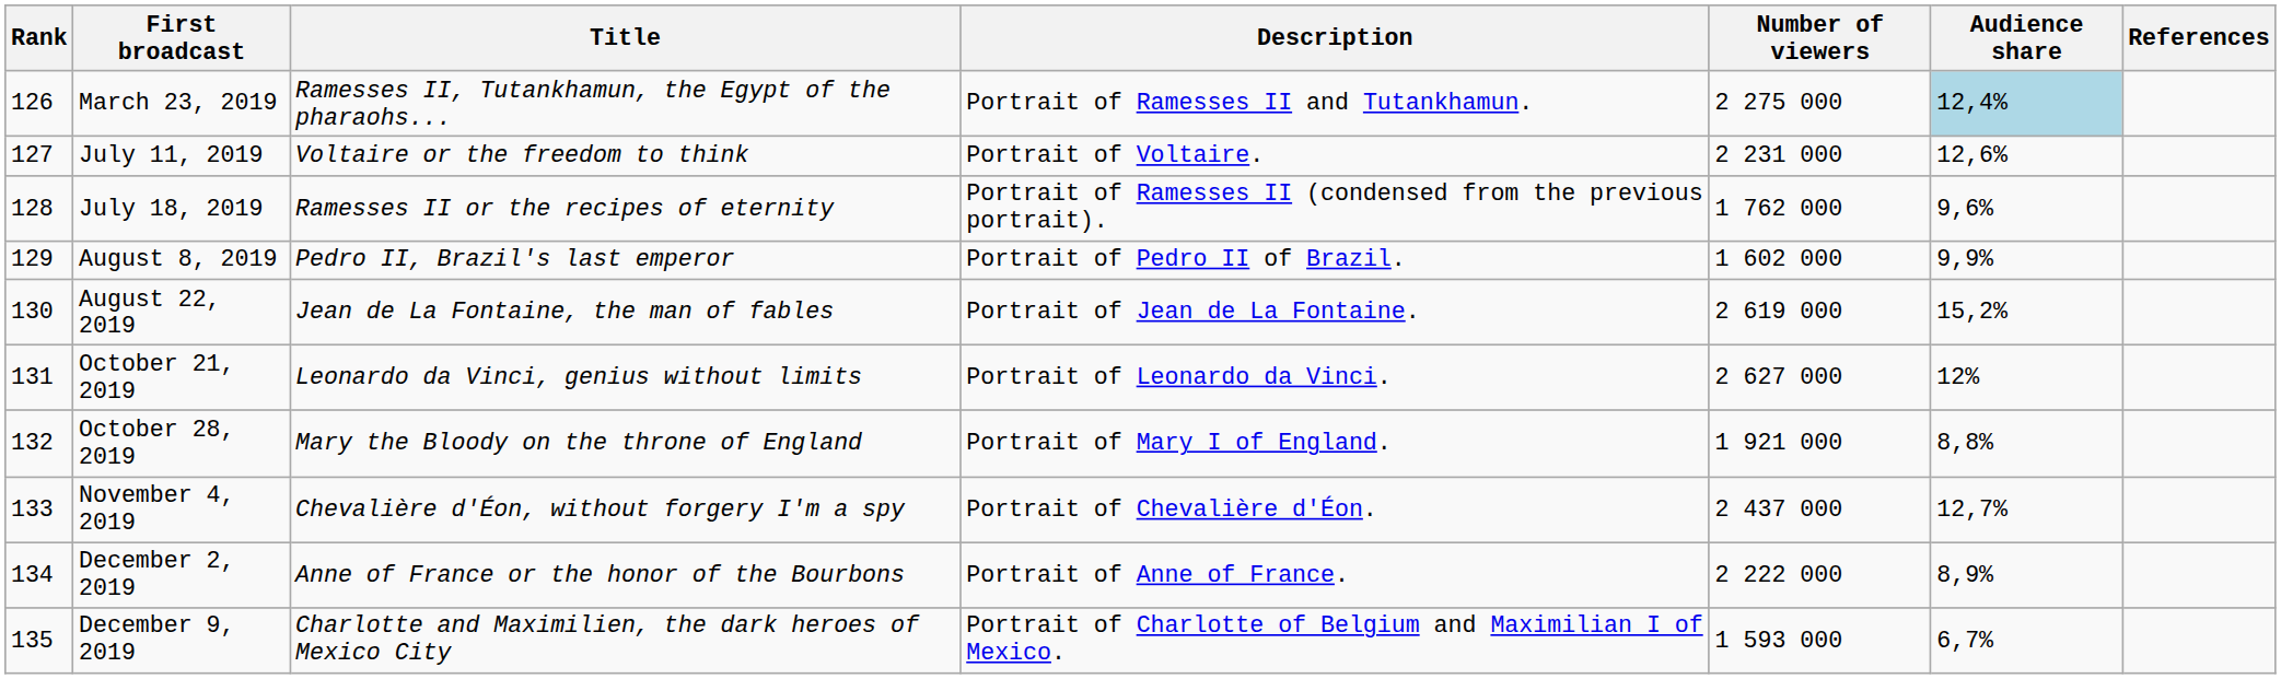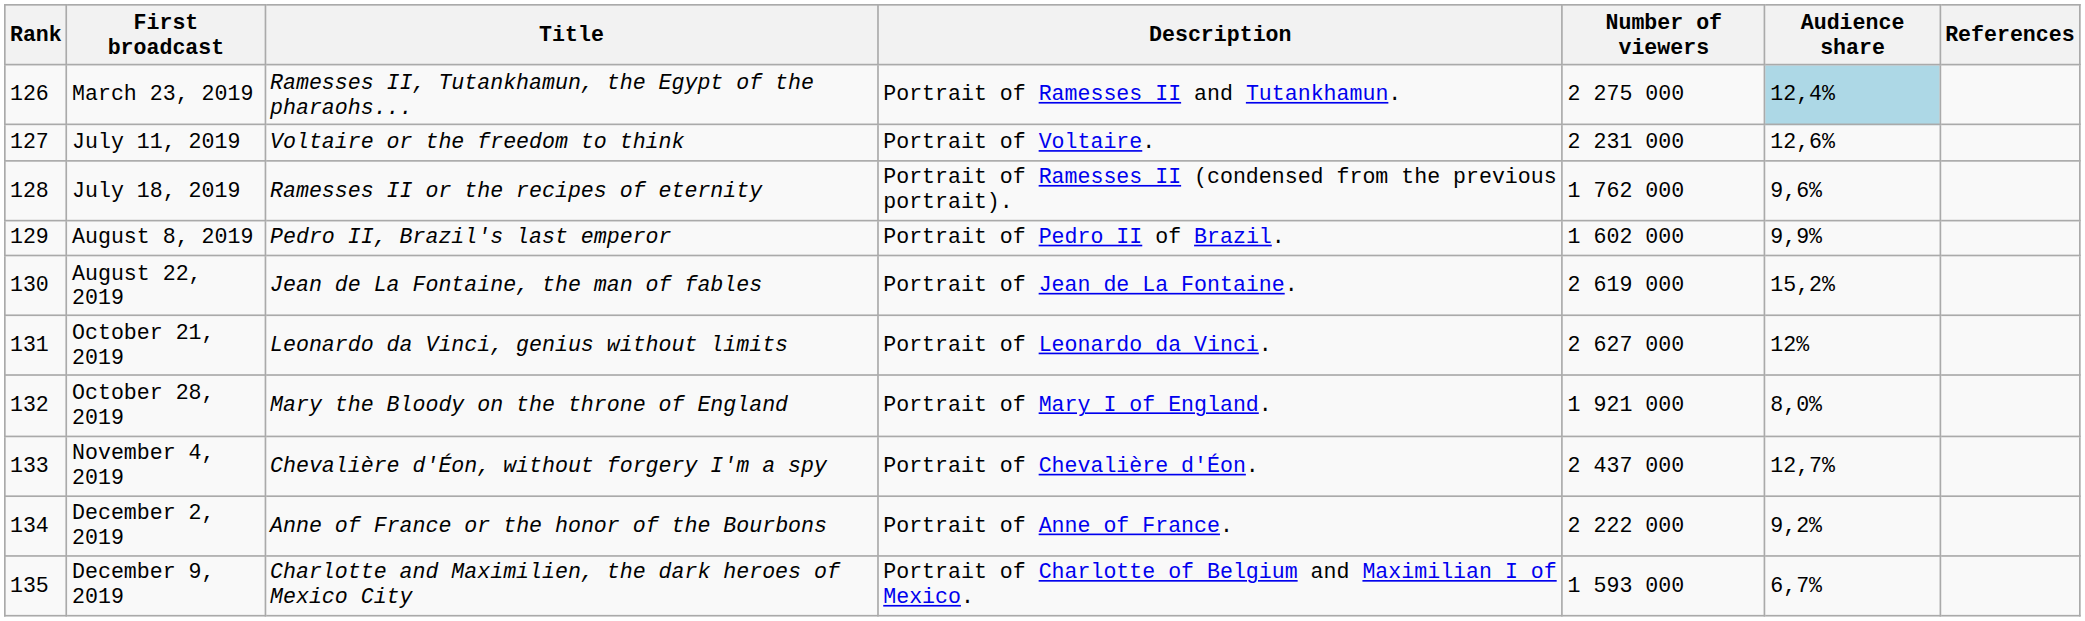 <table class="wikitable">
 <tr>
 <th>Rank</th>
 <th>First broadcast</th>
 <th>Title</th>
 <th>Description</th>
 <th>Number of viewers</th>
 <th>Audience share</th>
 <th>References</th>
 </tr>
 <tr>
 <td>126</td>
 <td>March 23, 2019</td>
 <td><em>Ramesses II, Tutankhamun, the Egypt of the pharaohs...</em></td>
 <td>Portrait of <a href='#'>Ramesses II</a> and <a href='#'>Tutankhamun</a>.</td>
 <td>2 275 000</td>
 <td style="background: lightblue;">12,4%</td>
 <td></td>
 </tr>
 <tr>
 <td>127</td>
 <td>July 11, 2019</td>
 <td><em>Voltaire or the freedom to think</em></td>
 <td>Portrait of <a href='#'>Voltaire</a>.</td>
 <td>2 231 000</td>
 <td>12,6%</td>
 <td></td>
 </tr>
 <tr>
 <td>128</td>
 <td>July 18, 2019</td>
 <td><em>Ramesses II or the recipes of eternity</em></td>
 <td>Portrait of <a href='#'>Ramesses II</a> (condensed from the previous portrait).</td>
 <td>1 762 000</td>
 <td>9,6%</td>
 <td></td>
 </tr>
 <tr>
 <td>129</td>
 <td>August 8, 2019</td>
 <td><em>Pedro II, Brazil's last emperor</em></td>
 <td>Portrait of <a href='#'>Pedro II</a> of <a href='#'>Brazil</a>.</td>
 <td>1 602 000</td>
 <td>9,9%</td>
 <td></td>
 </tr>
 <tr>
 <td>130</td>
 <td>August 22, 2019</td>
 <td><em>Jean de La Fontaine, the man of fables</em></td>
 <td>Portrait of <a href='#'>Jean de La Fontaine</a>.</td>
 <td>2 619 000</td>
 <td>15,2%</td>
 <td></td>
 </tr>
 <tr>
 <td>131</td>
 <td>October 21, 2019</td>
 <td><em>Leonardo da Vinci, genius without limits</em></td>
 <td>Portrait of <a href='#'>Leonardo da Vinci</a>.</td>
 <td>2 627 000</td>
 <td>12%</td>
 <td></td>
 </tr>
 <tr>
 <td>132</td>
 <td>October 28, 2019</td>
 <td><em>Mary the Bloody on the throne of England</em></td>
 <td>Portrait of <a href='#'>Mary I of England</a>.</td>
 <td>1 921 000</td>
-<td>8,8%</td>
+<td>8,0%</td>
 <td></td>
 </tr>
 <tr>
 <td>133</td>
 <td>November 4, 2019</td>
 <td><em>Chevalière d'Éon, without forgery I'm a spy</em></td>
 <td>Portrait of <a href='#'>Chevalière d'Éon</a>.</td>
 <td>2 437 000</td>
 <td>12,7%</td>
 <td></td>
 </tr>
 <tr>
 <td>134</td>
 <td>December 2, 2019</td>
 <td><em>Anne</em> <em>of France or the honor of the Bourbons</em></td>
 <td>Portrait of <a href='#'>Anne of France</a>.</td>
 <td>2 222 000</td>
-<td>8,9%</td>
+<td>9,2%</td>
 <td></td>
 </tr>
 <tr>
 <td>135</td>
 <td>December 9, 2019</td>
 <td><em>Charlotte and Maximilien, the dark heroes of Mexico City</em></td>
 <td>Portrait of <a href='#'>Charlotte of Belgium</a> and <a href='#'>Maximilian I of Mexico</a>.</td>
 <td>1 593 000</td>
 <td>6,7%</td>
 <td></td>
 </tr>
 </table>
